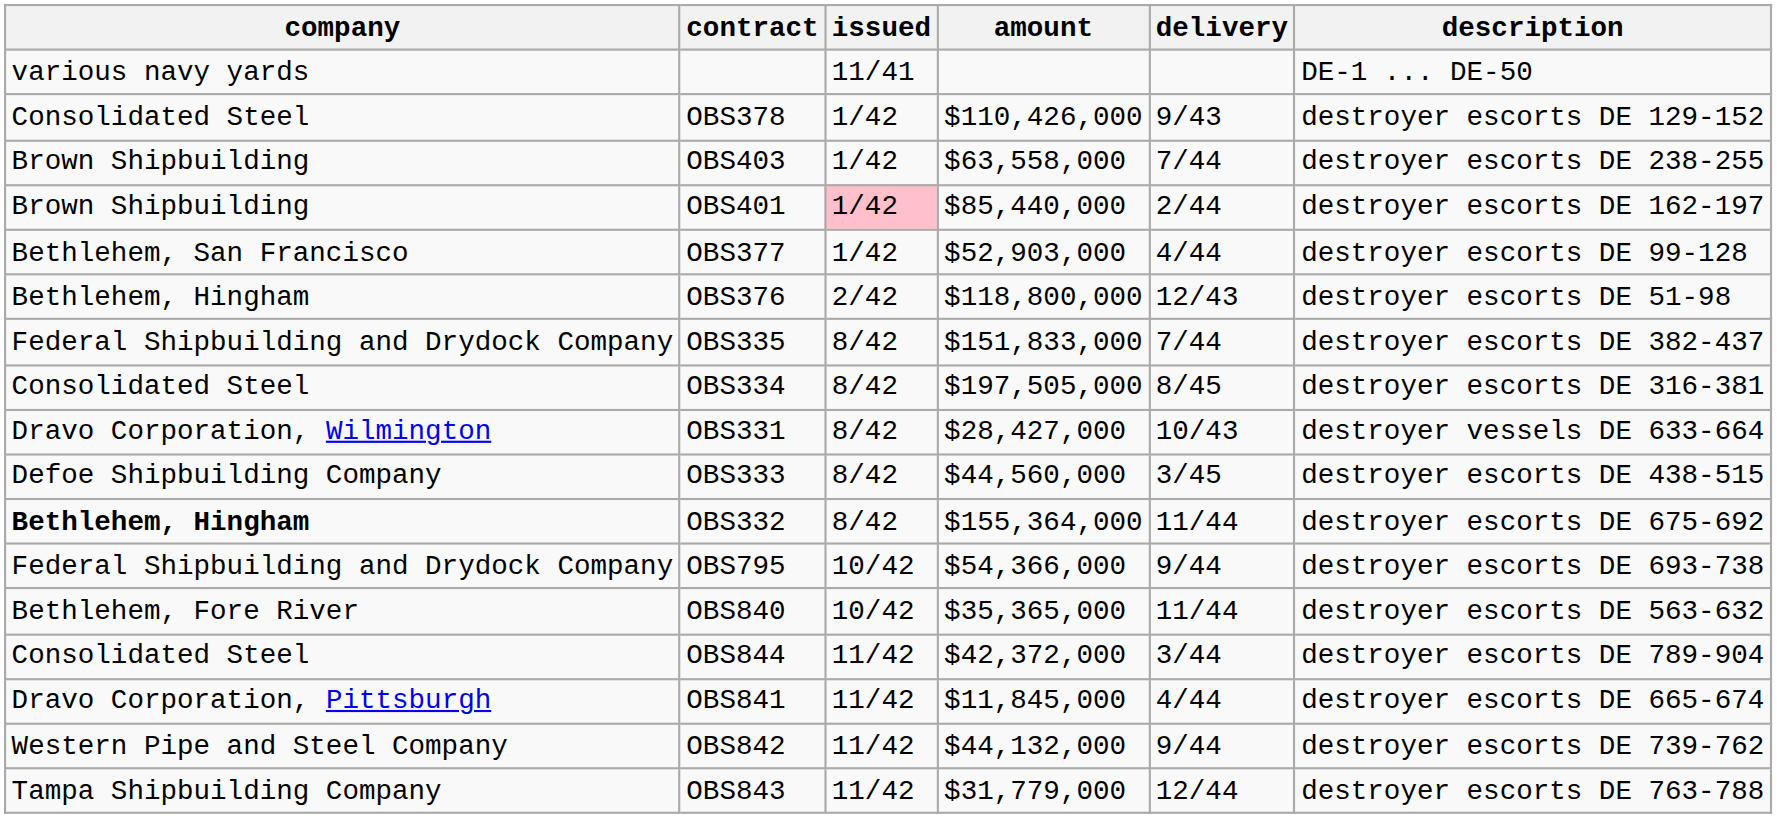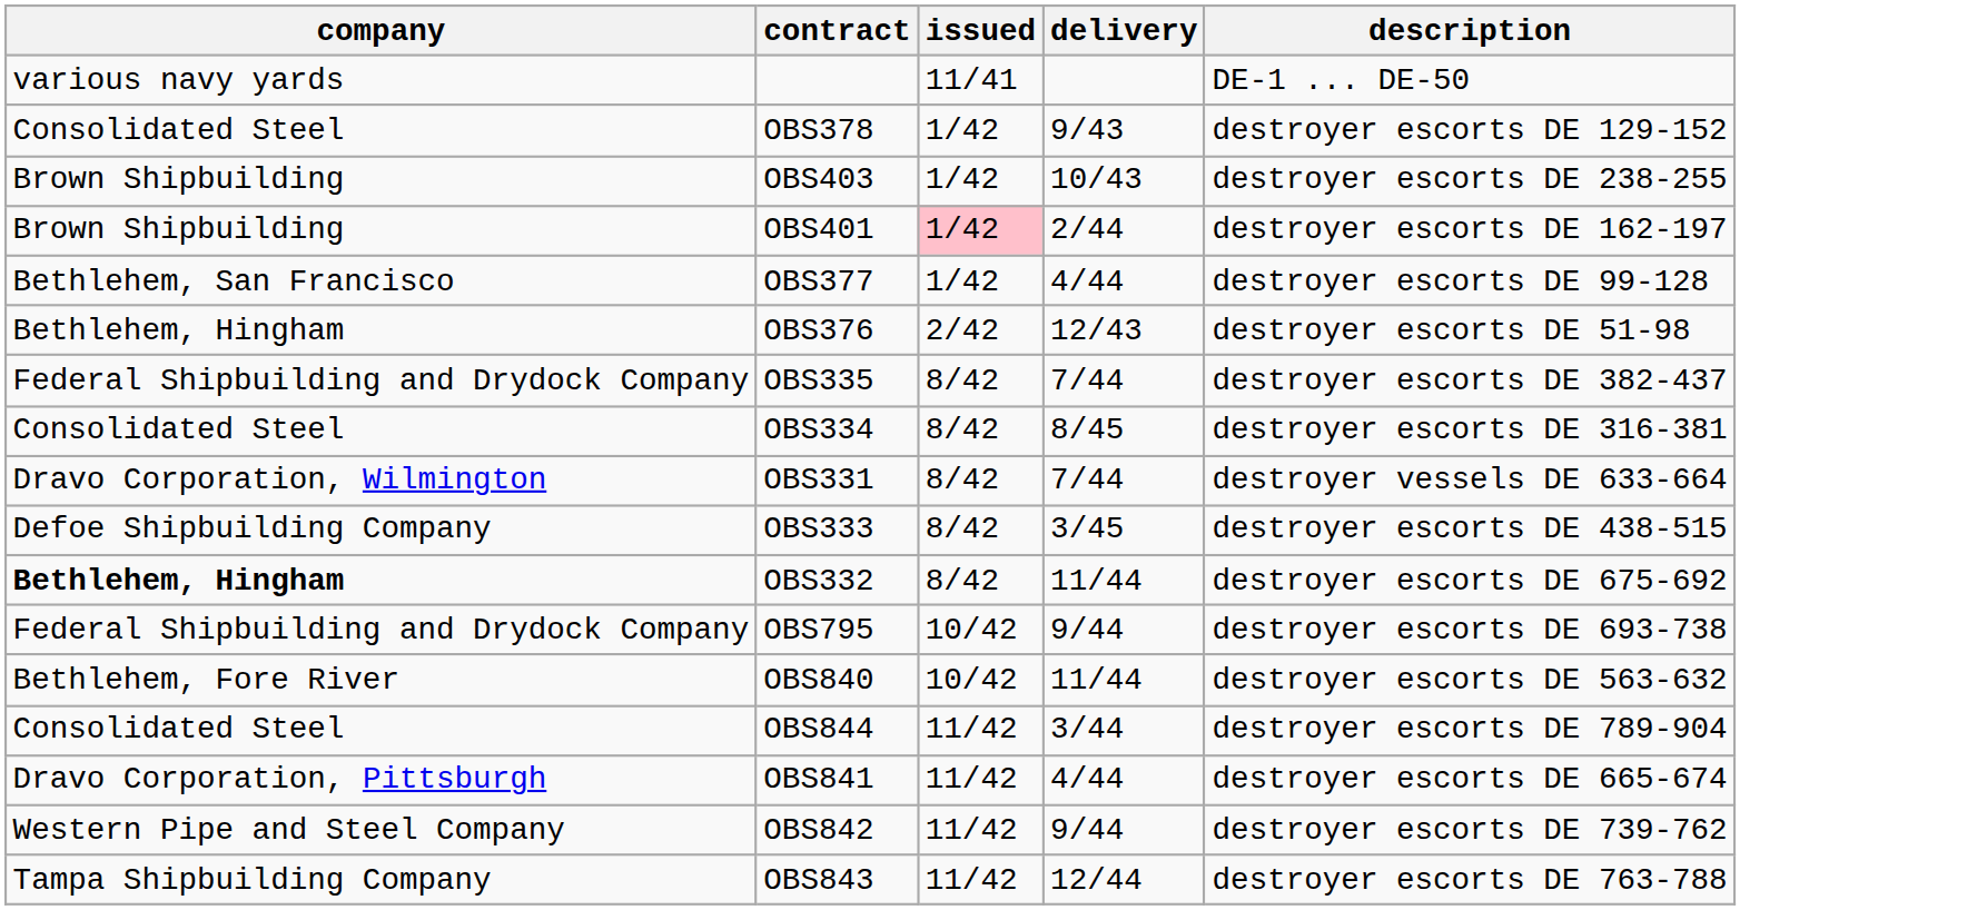 <table class="wikitable">
 <tr>
 <th>company</th>
 <th>contract</th>
 <th>issued</th>
-<th>amount</th>
 <th>delivery</th>
 <th>description</th>
 </tr>
 <tr>
 <td>various navy yards</td>
 <td></td>
 <td>11/41</td>
 <td></td>
-<td></td>
 <td>DE-1 ... DE-50</td>
 </tr>
 <tr>
 <td>Consolidated Steel</td>
 <td>OBS378</td>
 <td>1/42</td>
-<td>$110,426,000</td>
 <td>9/43</td>
 <td>destroyer escorts DE 129-152</td>
 </tr>
 <tr>
 <td>Brown Shipbuilding</td>
 <td>OBS403</td>
 <td>1/42</td>
-<td>$63,558,000</td>
-<td>7/44</td>
+<td>10/43</td>
 <td>destroyer escorts DE 238-255</td>
 </tr>
 <tr>
 <td>Brown Shipbuilding</td>
 <td>OBS401</td>
 <td style="background: pink;">1/42</td>
-<td>$85,440,000</td>
 <td>2/44</td>
 <td>destroyer escorts DE 162-197</td>
 </tr>
 <tr>
 <td>Bethlehem, San Francisco</td>
 <td>OBS377</td>
 <td>1/42</td>
-<td>$52,903,000</td>
 <td>4/44</td>
 <td>destroyer escorts DE 99-128</td>
 </tr>
 <tr>
 <td>Bethlehem, Hingham</td>
 <td>OBS376</td>
 <td>2/42</td>
-<td>$118,800,000</td>
 <td>12/43</td>
 <td>destroyer escorts  DE 51-98</td>
 </tr>
 <tr>
 <td>Federal Shipbuilding and Drydock Company</td>
 <td>OBS335</td>
 <td>8/42</td>
-<td>$151,833,000</td>
 <td>7/44</td>
 <td>destroyer escorts DE 382-437</td>
 </tr>
 <tr>
 <td>Consolidated Steel</td>
 <td>OBS334</td>
 <td>8/42</td>
-<td>$197,505,000</td>
 <td>8/45</td>
 <td>destroyer escorts DE 316-381</td>
 </tr>
 <tr>
 <td>Dravo Corporation, <a href='#'>Wilmington</a></td>
 <td>OBS331</td>
 <td>8/42</td>
-<td>$28,427,000</td>
-<td>10/43</td>
+<td>7/44</td>
 <td>destroyer vessels DE 633-664</td>
 </tr>
 <tr>
 <td>Defoe Shipbuilding Company</td>
 <td>OBS333</td>
 <td>8/42</td>
-<td>$44,560,000</td>
 <td>3/45</td>
 <td>destroyer escorts DE 438-515</td>
 </tr>
 <tr>
 <td><strong>Bethlehem, Hingham</strong></td>
 <td>OBS332</td>
 <td>8/42</td>
-<td>$155,364,000</td>
 <td>11/44</td>
 <td>destroyer escorts DE 675-692</td>
 </tr>
 <tr>
 <td>Federal Shipbuilding and Drydock Company</td>
 <td>OBS795</td>
 <td>10/42</td>
-<td>$54,366,000</td>
 <td>9/44</td>
 <td>destroyer escorts DE 693-738</td>
 </tr>
 <tr>
 <td>Bethlehem, Fore River</td>
 <td>OBS840</td>
 <td>10/42</td>
-<td>$35,365,000</td>
 <td>11/44</td>
 <td>destroyer escorts DE 563-632</td>
 </tr>
 <tr>
 <td>Consolidated Steel</td>
 <td>OBS844</td>
 <td>11/42</td>
-<td>$42,372,000</td>
 <td>3/44</td>
 <td>destroyer escorts DE 789-904</td>
 </tr>
 <tr>
 <td>Dravo Corporation, <a href='#'>Pittsburgh</a></td>
 <td>OBS841</td>
 <td>11/42</td>
-<td>$11,845,000</td>
 <td>4/44</td>
 <td>destroyer escorts DE 665-674</td>
 </tr>
 <tr>
 <td>Western Pipe and Steel Company</td>
 <td>OBS842</td>
 <td>11/42</td>
-<td>$44,132,000</td>
 <td>9/44</td>
 <td>destroyer escorts DE 739-762</td>
 </tr>
 <tr>
 <td>Tampa Shipbuilding Company</td>
 <td>OBS843</td>
 <td>11/42</td>
-<td>$31,779,000</td>
 <td>12/44</td>
 <td>destroyer escorts DE 763-788</td>
 </tr>
 </table>
